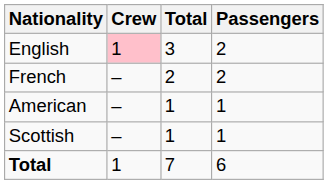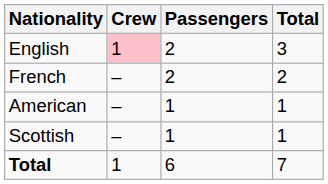 <table class="wikitable">
 <tr>
 <th>Nationality</th>
 <th>Crew</th>
+<th>Passengers</th>
 <th>Total</th>
-<th>Passengers</th>
 </tr>
 <tr>
 <td>English</td>
 <td style="background: pink;">1</td>
+<td>2</td>
 <td>3</td>
-<td>2</td>
 </tr>
 <tr>
 <td>French</td>
 <td>–</td>
 <td>2</td>
 <td>2</td>
 </tr>
 <tr>
 <td>American</td>
 <td>–</td>
 <td>1</td>
 <td>1</td>
 </tr>
 <tr>
 <td>Scottish</td>
 <td>–</td>
 <td>1</td>
 <td>1</td>
 </tr>
 <tr>
 <td><strong>Total</strong></td>
 <td>1</td>
+<td>6</td>
 <td>7</td>
-<td>6</td>
 </tr>
 </table>
